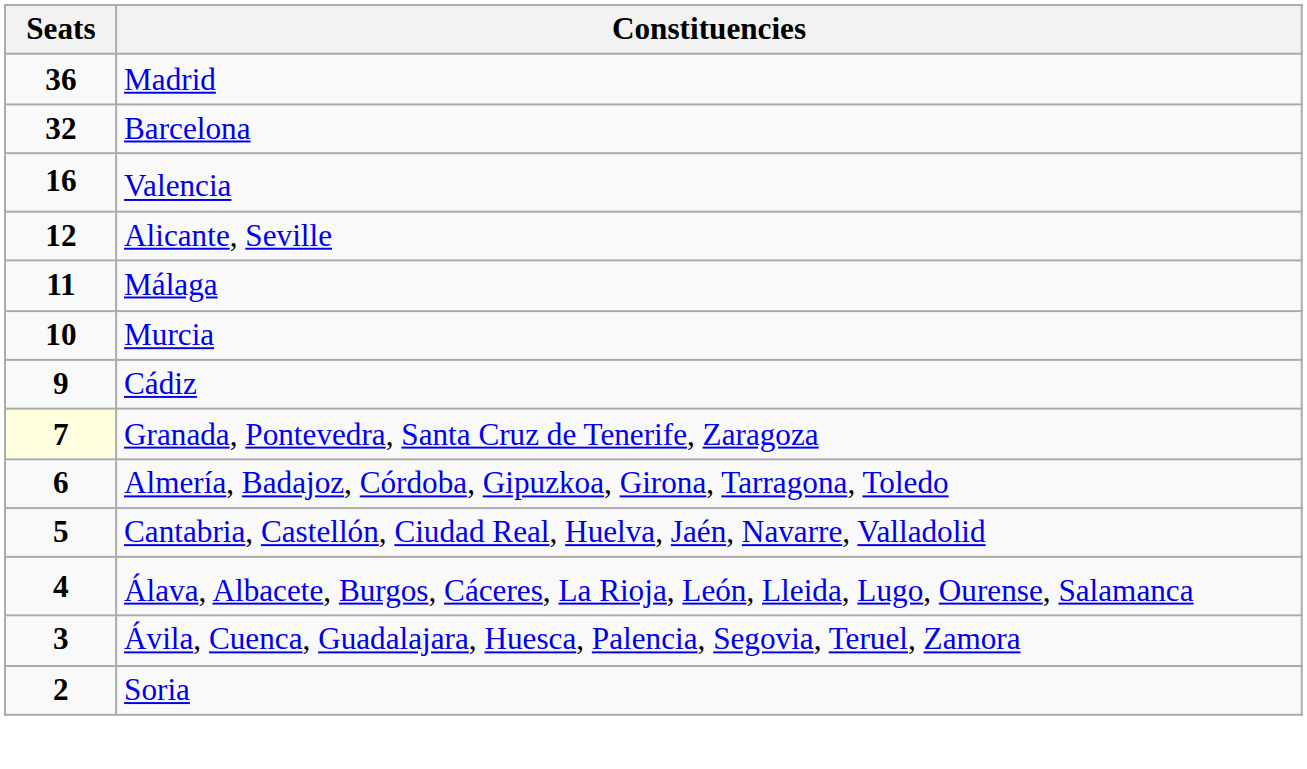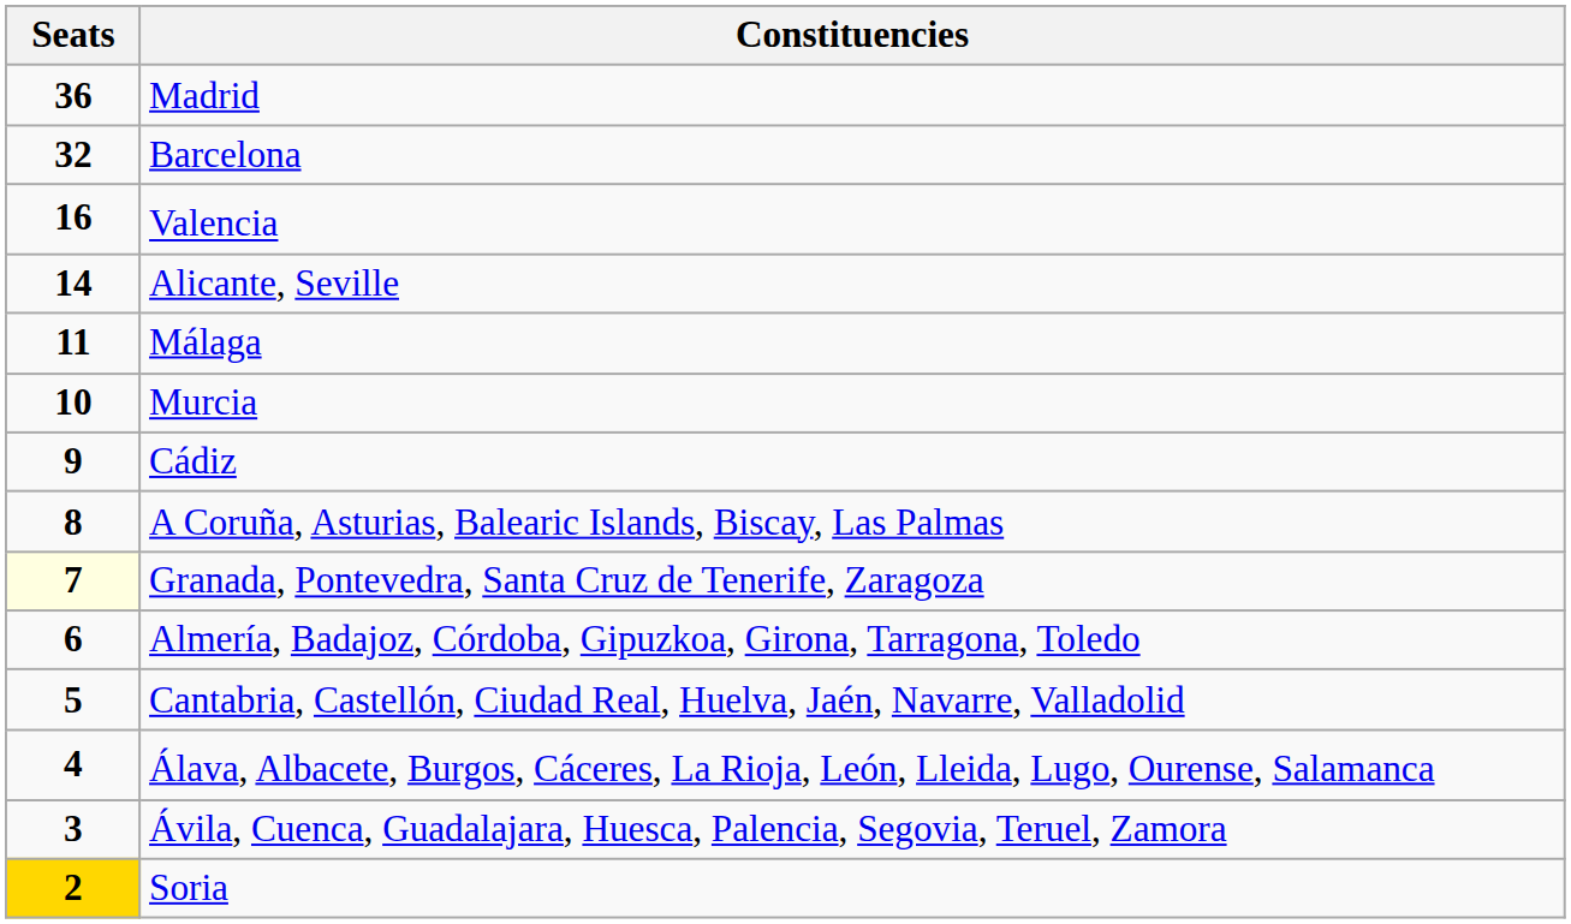 <table class="wikitable" style="text-align:left;">
 <tr>
 <th width="50">Seats</th>
 <th width="600">Constituencies</th>
 </tr>
 <tr>
 <td align="center"><strong>36</strong></td>
 <td><a href='#'>Madrid</a></td>
 </tr>
 <tr>
 <td align="center"><strong>32</strong></td>
 <td><a href='#'>Barcelona</a></td>
 </tr>
 <tr>
 <td align="center"><strong>16</strong></td>
 <td><a href='#'>Valencia</a><sup></sup></td>
 </tr>
 <tr>
-<td align="center"><strong>12</strong></td>
+<td align="center"><strong>14</strong></td>
 <td><a href='#'>Alicante</a>, <a href='#'>Seville</a></td>
 </tr>
 <tr>
 <td align="center"><strong>11</strong></td>
 <td><a href='#'>Málaga</a></td>
 </tr>
 <tr>
 <td align="center"><strong>10</strong></td>
 <td><a href='#'>Murcia</a></td>
 </tr>
 <tr>
 <td align="center"><strong>9</strong></td>
 <td><a href='#'>Cádiz</a></td>
+</tr>
+<tr>
+<td align="center"><strong>8</strong></td>
+<td><a href='#'>A Coruña</a>, <a href='#'>Asturias</a>, <a href='#'>Balearic Islands</a>, <a href='#'>Biscay</a>, <a href='#'>Las Palmas</a></td>
 </tr>
 <tr>
 <td align="center" style="background: lightyellow;"><strong>7</strong></td>
 <td><a href='#'>Granada</a>, <a href='#'>Pontevedra</a>, <a href='#'>Santa Cruz de Tenerife</a>, <a href='#'>Zaragoza</a></td>
 </tr>
 <tr>
 <td align="center"><strong>6</strong></td>
 <td><a href='#'>Almería</a>, <a href='#'>Badajoz</a>, <a href='#'>Córdoba</a>, <a href='#'>Gipuzkoa</a>, <a href='#'>Girona</a>, <a href='#'>Tarragona</a>, <a href='#'>Toledo</a></td>
 </tr>
 <tr>
 <td align="center"><strong>5</strong></td>
 <td><a href='#'>Cantabria</a>, <a href='#'>Castellón</a>, <a href='#'>Ciudad Real</a>, <a href='#'>Huelva</a>, <a href='#'>Jaén</a>, <a href='#'>Navarre</a>, <a href='#'>Valladolid</a></td>
 </tr>
 <tr>
 <td align="center"><strong>4</strong></td>
 <td><a href='#'>Álava</a>, <a href='#'>Albacete</a>, <a href='#'>Burgos</a>, <a href='#'>Cáceres</a>, <a href='#'>La Rioja</a>, <a href='#'>León</a><sup></sup>, <a href='#'>Lleida</a>, <a href='#'>Lugo</a>, <a href='#'>Ourense</a>, <a href='#'>Salamanca</a></td>
 </tr>
 <tr>
 <td align="center"><strong>3</strong></td>
 <td><a href='#'>Ávila</a>, <a href='#'>Cuenca</a>, <a href='#'>Guadalajara</a>, <a href='#'>Huesca</a>, <a href='#'>Palencia</a>, <a href='#'>Segovia</a>, <a href='#'>Teruel</a>, <a href='#'>Zamora</a></td>
 </tr>
 <tr>
-<td align="center"><strong>2</strong></td>
+<td align="center" style="background: gold;"><strong>2</strong></td>
 <td><a href='#'>Soria</a></td>
 </tr>
 </table>
